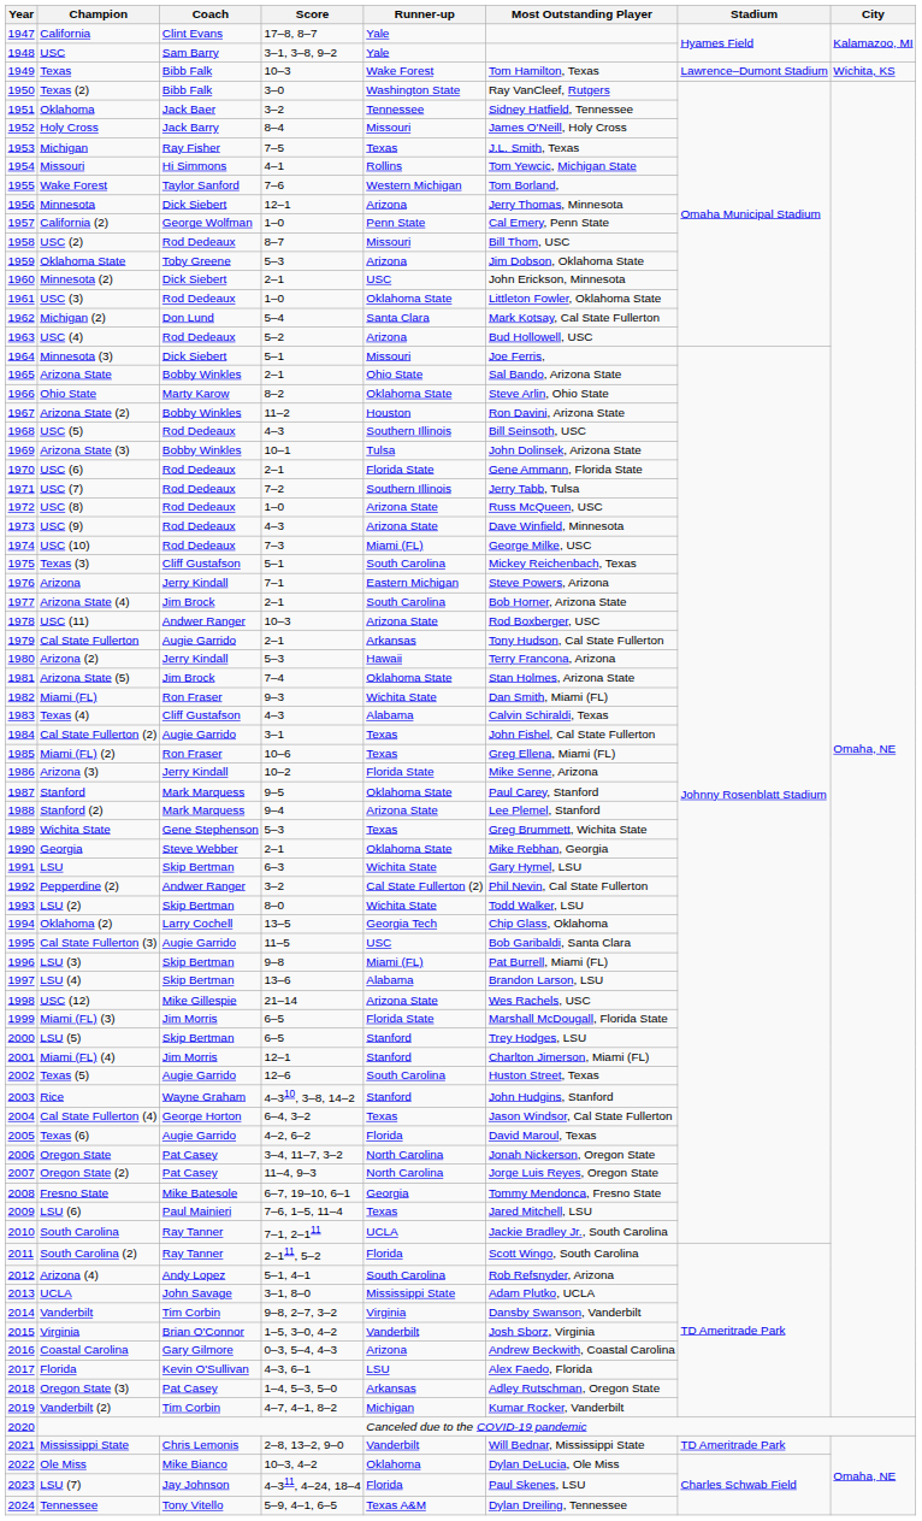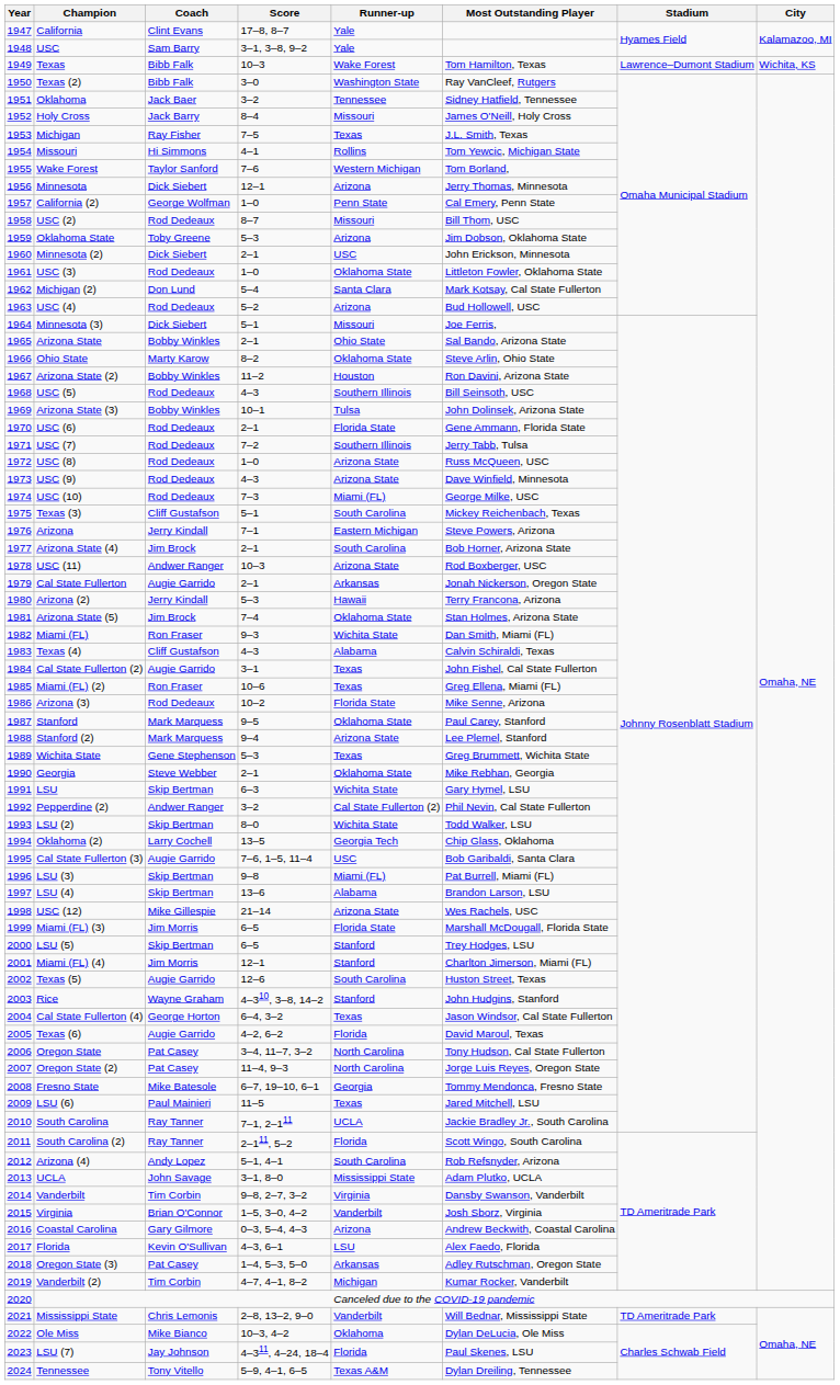 <table class="wikitable sortable">
 <tr>
 <th>Year</th>
 <th>Champion</th>
 <th>Coach</th>
 <th>Score</th>
 <th>Runner-up</th>
 <th>Most Outstanding Player</th>
 <th>Stadium</th>
 <th>City</th>
 </tr>
 <tr>
 <td><a href='#'>1947</a></td>
 <td><a href='#'>California</a></td>
 <td><a href='#'>Clint Evans</a></td>
 <td>17–8, 8–7</td>
 <td><a href='#'>Yale</a></td>
 <td></td>
 <td rowspan="2"><a href='#'>Hyames Field</a></td>
 <td rowspan="2"><a href='#'>Kalamazoo, MI</a></td>
 </tr>
 <tr>
 <td><a href='#'>1948</a></td>
 <td><a href='#'>USC</a></td>
 <td><a href='#'>Sam Barry</a></td>
 <td>3–1, 3–8, 9–2</td>
 <td><a href='#'>Yale</a></td>
 <td></td>
 </tr>
 <tr>
 <td><a href='#'>1949</a></td>
 <td><a href='#'>Texas</a></td>
 <td><a href='#'>Bibb Falk</a></td>
 <td>10–3</td>
 <td><a href='#'>Wake Forest</a></td>
 <td><a href='#'>Tom Hamilton</a>, Texas</td>
 <td><a href='#'>Lawrence–Dumont Stadium</a></td>
 <td><a href='#'>Wichita, KS</a></td>
 </tr>
 <tr>
 <td><a href='#'>1950</a></td>
 <td><a href='#'>Texas</a> (2)</td>
 <td><a href='#'>Bibb Falk</a></td>
 <td>3–0</td>
 <td><a href='#'>Washington State</a></td>
 <td>Ray VanCleef, <a href='#'>Rutgers</a></td>
 <td rowspan="14"><a href='#'>Omaha Municipal Stadium</a></td>
 <td rowspan="70"><a href='#'>Omaha, NE</a></td>
 </tr>
 <tr>
 <td><a href='#'>1951</a></td>
 <td><a href='#'>Oklahoma</a></td>
 <td><a href='#'>Jack Baer</a></td>
 <td>3–2</td>
 <td><a href='#'>Tennessee</a></td>
 <td><a href='#'>Sidney Hatfield</a>, Tennessee</td>
 </tr>
 <tr>
 <td><a href='#'>1952</a></td>
 <td><a href='#'>Holy Cross</a></td>
 <td><a href='#'>Jack Barry</a></td>
 <td>8–4</td>
 <td><a href='#'>Missouri</a></td>
 <td><a href='#'>James O'Neill</a>, Holy Cross</td>
 </tr>
 <tr>
 <td><a href='#'>1953</a></td>
 <td><a href='#'>Michigan</a></td>
 <td><a href='#'>Ray Fisher</a></td>
 <td>7–5</td>
 <td><a href='#'>Texas</a></td>
 <td><a href='#'>J.L. Smith</a>, Texas</td>
 </tr>
 <tr>
 <td><a href='#'>1954</a></td>
 <td><a href='#'>Missouri</a></td>
 <td><a href='#'>Hi Simmons</a></td>
 <td>4–1</td>
 <td><a href='#'>Rollins</a></td>
 <td><a href='#'>Tom Yewcic</a>, <a href='#'>Michigan State</a></td>
 </tr>
 <tr>
 <td><a href='#'>1955</a></td>
 <td><a href='#'>Wake Forest</a></td>
 <td><a href='#'>Taylor Sanford</a></td>
 <td>7–6</td>
 <td><a href='#'>Western Michigan</a></td>
 <td><a href='#'>Tom Borland</a>, </td>
 </tr>
 <tr>
 <td><a href='#'>1956</a></td>
 <td><a href='#'>Minnesota</a></td>
 <td><a href='#'>Dick Siebert</a></td>
 <td>12–1</td>
 <td><a href='#'>Arizona</a></td>
 <td><a href='#'>Jerry Thomas</a>, Minnesota</td>
 </tr>
 <tr>
 <td><a href='#'>1957</a></td>
 <td><a href='#'>California</a> (2)</td>
 <td><a href='#'>George Wolfman</a></td>
 <td>1–0</td>
 <td><a href='#'>Penn State</a></td>
 <td><a href='#'>Cal Emery</a>, Penn State</td>
 </tr>
 <tr>
 <td><a href='#'>1958</a></td>
 <td><a href='#'>USC</a> (2)</td>
 <td><a href='#'>Rod Dedeaux</a></td>
 <td>8–7</td>
 <td><a href='#'>Missouri</a></td>
 <td><a href='#'>Bill Thom</a>, USC</td>
 </tr>
 <tr>
 <td><a href='#'>1959</a></td>
 <td><a href='#'>Oklahoma State</a></td>
 <td><a href='#'>Toby Greene</a></td>
 <td>5–3</td>
 <td><a href='#'>Arizona</a></td>
 <td><a href='#'>Jim Dobson</a>, Oklahoma State</td>
 </tr>
 <tr>
 <td><a href='#'>1960</a></td>
 <td><a href='#'>Minnesota</a> (2)</td>
 <td><a href='#'>Dick Siebert</a></td>
 <td>2–1</td>
 <td><a href='#'>USC</a></td>
 <td>John Erickson, Minnesota</td>
 </tr>
 <tr>
 <td><a href='#'>1961</a></td>
 <td><a href='#'>USC</a> (3)</td>
 <td><a href='#'>Rod Dedeaux</a></td>
 <td>1–0</td>
 <td><a href='#'>Oklahoma State</a></td>
 <td><a href='#'>Littleton Fowler</a>, Oklahoma State</td>
 </tr>
 <tr>
 <td><a href='#'>1962</a></td>
 <td><a href='#'>Michigan</a> (2)</td>
 <td><a href='#'>Don Lund</a></td>
 <td>5–4</td>
 <td><a href='#'>Santa Clara</a></td>
 <td><a href='#'>Mark Kotsay</a>, Cal State Fullerton</td>
 </tr>
 <tr>
 <td><a href='#'>1963</a></td>
 <td><a href='#'>USC</a> (4)</td>
 <td><a href='#'>Rod Dedeaux</a></td>
 <td>5–2</td>
 <td><a href='#'>Arizona</a></td>
 <td><a href='#'>Bud Hollowell</a>, USC</td>
 </tr>
 <tr>
 <td><a href='#'>1964</a></td>
 <td><a href='#'>Minnesota</a> (3)</td>
 <td><a href='#'>Dick Siebert</a></td>
 <td>5–1</td>
 <td><a href='#'>Missouri</a></td>
 <td><a href='#'>Joe Ferris</a>, </td>
 <td rowspan="47"><a href='#'>Johnny Rosenblatt Stadium</a></td>
 </tr>
 <tr>
 <td><a href='#'>1965</a></td>
 <td><a href='#'>Arizona State</a></td>
 <td><a href='#'>Bobby Winkles</a></td>
 <td>2–1</td>
 <td><a href='#'>Ohio State</a></td>
 <td><a href='#'>Sal Bando</a>, Arizona State</td>
 </tr>
 <tr>
 <td><a href='#'>1966</a></td>
 <td><a href='#'>Ohio State</a></td>
 <td><a href='#'>Marty Karow</a></td>
 <td>8–2</td>
 <td><a href='#'>Oklahoma State</a></td>
 <td><a href='#'>Steve Arlin</a>, Ohio State</td>
 </tr>
 <tr>
 <td><a href='#'>1967</a></td>
 <td><a href='#'>Arizona State</a> (2)</td>
 <td><a href='#'>Bobby Winkles</a></td>
 <td>11–2</td>
 <td><a href='#'>Houston</a></td>
 <td><a href='#'>Ron Davini</a>, Arizona State</td>
 </tr>
 <tr>
 <td><a href='#'>1968</a></td>
 <td><a href='#'>USC</a> (5)</td>
 <td><a href='#'>Rod Dedeaux</a></td>
 <td>4–3</td>
 <td><a href='#'>Southern Illinois</a></td>
 <td><a href='#'>Bill Seinsoth</a>, USC</td>
 </tr>
 <tr>
 <td><a href='#'>1969</a></td>
 <td><a href='#'>Arizona State</a> (3)</td>
 <td><a href='#'>Bobby Winkles</a></td>
 <td>10–1</td>
 <td><a href='#'>Tulsa</a></td>
 <td><a href='#'>John Dolinsek</a>, Arizona State</td>
 </tr>
 <tr>
 <td><a href='#'>1970</a></td>
 <td><a href='#'>USC</a> (6)</td>
 <td><a href='#'>Rod Dedeaux</a></td>
 <td>2–1</td>
 <td><a href='#'>Florida State</a></td>
 <td><a href='#'>Gene Ammann</a>, Florida State</td>
 </tr>
 <tr>
 <td><a href='#'>1971</a></td>
 <td><a href='#'>USC</a> (7)</td>
 <td><a href='#'>Rod Dedeaux</a></td>
 <td>7–2</td>
 <td><a href='#'>Southern Illinois</a></td>
 <td><a href='#'>Jerry Tabb</a>, Tulsa</td>
 </tr>
 <tr>
 <td><a href='#'>1972</a></td>
 <td><a href='#'>USC</a> (8)</td>
 <td><a href='#'>Rod Dedeaux</a></td>
 <td>1–0</td>
 <td><a href='#'>Arizona State</a></td>
 <td><a href='#'>Russ McQueen</a>, USC</td>
 </tr>
 <tr>
 <td><a href='#'>1973</a></td>
 <td><a href='#'>USC</a> (9)</td>
 <td><a href='#'>Rod Dedeaux</a></td>
 <td>4–3</td>
 <td><a href='#'>Arizona State</a></td>
 <td><a href='#'>Dave Winfield</a>, Minnesota</td>
 </tr>
 <tr>
 <td><a href='#'>1974</a></td>
 <td><a href='#'>USC</a> (10)</td>
 <td><a href='#'>Rod Dedeaux</a></td>
 <td>7–3</td>
 <td><a href='#'>Miami (FL)</a></td>
 <td><a href='#'>George Milke</a>, USC</td>
 </tr>
 <tr>
 <td><a href='#'>1975</a></td>
 <td><a href='#'>Texas</a> (3)</td>
 <td><a href='#'>Cliff Gustafson</a></td>
 <td>5–1</td>
 <td><a href='#'>South Carolina</a></td>
 <td><a href='#'>Mickey Reichenbach</a>, Texas</td>
 </tr>
 <tr>
 <td><a href='#'>1976</a></td>
 <td><a href='#'>Arizona</a></td>
 <td><a href='#'>Jerry Kindall</a></td>
 <td>7–1</td>
 <td><a href='#'>Eastern Michigan</a></td>
 <td><a href='#'>Steve Powers</a>, Arizona</td>
 </tr>
 <tr>
 <td><a href='#'>1977</a></td>
 <td><a href='#'>Arizona State</a> (4)</td>
 <td><a href='#'>Jim Brock</a></td>
 <td>2–1</td>
 <td><a href='#'>South Carolina</a></td>
 <td><a href='#'>Bob Horner</a>, Arizona State</td>
 </tr>
 <tr>
 <td><a href='#'>1978</a></td>
 <td><a href='#'>USC</a> (11)</td>
 <td><a href='#'>Andwer Ranger</a></td>
 <td>10–3</td>
 <td><a href='#'>Arizona State</a></td>
 <td><a href='#'>Rod Boxberger</a>, USC</td>
 </tr>
 <tr>
 <td><a href='#'>1979</a></td>
 <td><a href='#'>Cal State Fullerton</a></td>
 <td><a href='#'>Augie Garrido</a></td>
 <td>2–1</td>
 <td><a href='#'>Arkansas</a></td>
-<td><a href='#'>Tony Hudson</a>, Cal State Fullerton</td>
+<td><a href='#'>Jonah Nickerson</a>, Oregon State</td>
 </tr>
 <tr>
 <td><a href='#'>1980</a></td>
 <td><a href='#'>Arizona</a> (2)</td>
 <td><a href='#'>Jerry Kindall</a></td>
 <td>5–3</td>
 <td><a href='#'>Hawaii</a></td>
 <td><a href='#'>Terry Francona</a>, Arizona</td>
 </tr>
 <tr>
 <td><a href='#'>1981</a></td>
 <td><a href='#'>Arizona State</a> (5)</td>
 <td><a href='#'>Jim Brock</a></td>
 <td>7–4</td>
 <td><a href='#'>Oklahoma State</a></td>
 <td><a href='#'>Stan Holmes</a>, Arizona State</td>
 </tr>
 <tr>
 <td><a href='#'>1982</a></td>
 <td><a href='#'>Miami (FL)</a></td>
 <td><a href='#'>Ron Fraser</a></td>
 <td>9–3</td>
 <td><a href='#'>Wichita State</a></td>
 <td><a href='#'>Dan Smith</a>, Miami (FL)</td>
 </tr>
 <tr>
 <td><a href='#'>1983</a></td>
 <td><a href='#'>Texas</a> (4)</td>
 <td><a href='#'>Cliff Gustafson</a></td>
 <td>4–3</td>
 <td><a href='#'>Alabama</a></td>
 <td><a href='#'>Calvin Schiraldi</a>, Texas</td>
 </tr>
 <tr>
 <td><a href='#'>1984</a></td>
 <td><a href='#'>Cal State Fullerton</a> (2)</td>
 <td><a href='#'>Augie Garrido</a></td>
 <td>3–1</td>
 <td><a href='#'>Texas</a></td>
 <td><a href='#'>John Fishel</a>, Cal State Fullerton</td>
 </tr>
 <tr>
 <td><a href='#'>1985</a></td>
 <td><a href='#'>Miami (FL)</a> (2)</td>
 <td><a href='#'>Ron Fraser</a></td>
 <td>10–6</td>
 <td><a href='#'>Texas</a></td>
 <td><a href='#'>Greg Ellena</a>, Miami (FL)</td>
 </tr>
 <tr>
 <td><a href='#'>1986</a></td>
 <td><a href='#'>Arizona</a> (3)</td>
-<td><a href='#'>Jerry Kindall</a></td>
+<td><a href='#'>Rod Dedeaux</a></td>
 <td>10–2</td>
 <td><a href='#'>Florida State</a></td>
 <td><a href='#'>Mike Senne</a>, Arizona</td>
 </tr>
 <tr>
 <td><a href='#'>1987</a></td>
 <td><a href='#'>Stanford</a></td>
 <td><a href='#'>Mark Marquess</a></td>
 <td>9–5</td>
 <td><a href='#'>Oklahoma State</a></td>
 <td><a href='#'>Paul Carey</a>, Stanford</td>
 </tr>
 <tr>
 <td><a href='#'>1988</a></td>
 <td><a href='#'>Stanford</a> (2)</td>
 <td><a href='#'>Mark Marquess</a></td>
 <td>9–4</td>
 <td><a href='#'>Arizona State</a></td>
 <td><a href='#'>Lee Plemel</a>, Stanford</td>
 </tr>
 <tr>
 <td><a href='#'>1989</a></td>
 <td><a href='#'>Wichita State</a></td>
 <td><a href='#'>Gene Stephenson</a></td>
 <td>5–3</td>
 <td><a href='#'>Texas</a></td>
 <td><a href='#'>Greg Brummett</a>, Wichita State</td>
 </tr>
 <tr>
 <td><a href='#'>1990</a></td>
 <td><a href='#'>Georgia</a></td>
 <td><a href='#'>Steve Webber</a></td>
 <td>2–1</td>
 <td><a href='#'>Oklahoma State</a></td>
 <td><a href='#'>Mike Rebhan</a>, Georgia</td>
 </tr>
 <tr>
 <td><a href='#'>1991</a></td>
 <td><a href='#'>LSU</a></td>
 <td><a href='#'>Skip Bertman</a></td>
 <td>6–3</td>
 <td><a href='#'>Wichita State</a></td>
 <td><a href='#'>Gary Hymel</a>, LSU</td>
 </tr>
 <tr>
 <td><a href='#'>1992</a></td>
 <td><a href='#'>Pepperdine</a> (2)</td>
 <td><a href='#'>Andwer Ranger</a></td>
 <td>3–2</td>
 <td><a href='#'>Cal State Fullerton</a> (2)</td>
 <td><a href='#'>Phil Nevin</a>, Cal State Fullerton</td>
 </tr>
 <tr>
 <td><a href='#'>1993</a></td>
 <td><a href='#'>LSU</a> (2)</td>
 <td><a href='#'>Skip Bertman</a></td>
 <td>8–0</td>
 <td><a href='#'>Wichita State</a></td>
 <td><a href='#'>Todd Walker</a>, LSU</td>
 </tr>
 <tr>
 <td><a href='#'>1994</a></td>
 <td><a href='#'>Oklahoma</a> (2)</td>
 <td><a href='#'>Larry Cochell</a></td>
 <td>13–5</td>
 <td><a href='#'>Georgia Tech</a></td>
 <td><a href='#'>Chip Glass</a>, Oklahoma</td>
 </tr>
 <tr>
 <td><a href='#'>1995</a></td>
 <td><a href='#'>Cal State Fullerton</a> (3)</td>
 <td><a href='#'>Augie Garrido</a></td>
-<td>11–5</td>
+<td>7–6, 1–5, 11–4</td>
 <td><a href='#'>USC</a></td>
 <td><a href='#'>Bob Garibaldi</a>, Santa Clara</td>
 </tr>
 <tr>
 <td><a href='#'>1996</a></td>
 <td><a href='#'>LSU</a> (3)</td>
 <td><a href='#'>Skip Bertman</a></td>
 <td>9–8</td>
 <td><a href='#'>Miami (FL)</a></td>
 <td><a href='#'>Pat Burrell</a>, Miami (FL)</td>
 </tr>
 <tr>
 <td><a href='#'>1997</a></td>
 <td><a href='#'>LSU</a> (4)</td>
 <td><a href='#'>Skip Bertman</a></td>
 <td>13–6</td>
 <td><a href='#'>Alabama</a></td>
 <td><a href='#'>Brandon Larson</a>, LSU</td>
 </tr>
 <tr>
 <td><a href='#'>1998</a></td>
 <td><a href='#'>USC</a> (12)</td>
 <td><a href='#'>Mike Gillespie</a></td>
 <td>21–14</td>
 <td><a href='#'>Arizona State</a></td>
 <td><a href='#'>Wes Rachels</a>, USC</td>
 </tr>
 <tr>
 <td><a href='#'>1999</a></td>
 <td><a href='#'>Miami (FL)</a> (3)</td>
 <td><a href='#'>Jim Morris</a></td>
 <td>6–5</td>
 <td><a href='#'>Florida State</a></td>
 <td><a href='#'>Marshall McDougall</a>, Florida State</td>
 </tr>
 <tr>
 <td><a href='#'>2000</a></td>
 <td><a href='#'>LSU</a> (5)</td>
 <td><a href='#'>Skip Bertman</a></td>
 <td>6–5</td>
 <td><a href='#'>Stanford</a></td>
 <td><a href='#'>Trey Hodges</a>, LSU</td>
 </tr>
 <tr>
 <td><a href='#'>2001</a></td>
 <td><a href='#'>Miami (FL)</a> (4)</td>
 <td><a href='#'>Jim Morris</a></td>
 <td>12–1</td>
 <td><a href='#'>Stanford</a></td>
 <td><a href='#'>Charlton Jimerson</a>, Miami (FL)</td>
 </tr>
 <tr>
 <td><a href='#'>2002</a></td>
 <td><a href='#'>Texas</a> (5)</td>
 <td><a href='#'>Augie Garrido</a></td>
 <td>12–6</td>
 <td><a href='#'>South Carolina</a></td>
 <td><a href='#'>Huston Street</a>, Texas</td>
 </tr>
 <tr>
 <td><a href='#'>2003</a></td>
 <td><a href='#'>Rice</a></td>
 <td><a href='#'>Wayne Graham</a></td>
 <td>4–3<sup><a href='#'>10</a></sup>, 3–8, 14–2</td>
 <td><a href='#'>Stanford</a></td>
 <td><a href='#'>John Hudgins</a>, Stanford</td>
 </tr>
 <tr>
 <td><a href='#'>2004</a></td>
 <td><a href='#'>Cal State Fullerton</a> (4)</td>
 <td><a href='#'>George Horton</a></td>
 <td>6–4, 3–2</td>
 <td><a href='#'>Texas</a></td>
 <td><a href='#'>Jason Windsor</a>, Cal State Fullerton</td>
 </tr>
 <tr>
 <td><a href='#'>2005</a></td>
 <td><a href='#'>Texas</a> (6)</td>
 <td><a href='#'>Augie Garrido</a></td>
 <td>4–2, 6–2</td>
 <td><a href='#'>Florida</a></td>
 <td><a href='#'>David Maroul</a>, Texas</td>
 </tr>
 <tr>
 <td><a href='#'>2006</a></td>
 <td><a href='#'>Oregon State</a></td>
 <td><a href='#'>Pat Casey</a></td>
 <td>3–4, 11–7, 3–2</td>
 <td><a href='#'>North Carolina</a></td>
-<td><a href='#'>Jonah Nickerson</a>, Oregon State</td>
+<td><a href='#'>Tony Hudson</a>, Cal State Fullerton</td>
 </tr>
 <tr>
 <td><a href='#'>2007</a></td>
 <td><a href='#'>Oregon State</a> (2)</td>
 <td><a href='#'>Pat Casey</a></td>
 <td>11–4, 9–3</td>
 <td><a href='#'>North Carolina</a></td>
 <td><a href='#'>Jorge Luis Reyes</a>, Oregon State</td>
 </tr>
 <tr>
 <td><a href='#'>2008</a></td>
 <td><a href='#'>Fresno State</a></td>
 <td><a href='#'>Mike Batesole</a></td>
 <td>6–7, 19–10, 6–1</td>
 <td><a href='#'>Georgia</a></td>
 <td><a href='#'>Tommy Mendonca</a>, Fresno State</td>
 </tr>
 <tr>
 <td><a href='#'>2009</a></td>
 <td><a href='#'>LSU</a> (6)</td>
 <td><a href='#'>Paul Mainieri</a></td>
-<td>7–6, 1–5, 11–4</td>
+<td>11–5</td>
 <td><a href='#'>Texas</a></td>
 <td><a href='#'>Jared Mitchell</a>, LSU</td>
 </tr>
 <tr>
 <td><a href='#'>2010</a></td>
 <td><a href='#'>South Carolina</a></td>
 <td><a href='#'>Ray Tanner</a></td>
 <td>7–1, 2–1<sup><a href='#'>11</a></sup></td>
 <td><a href='#'>UCLA</a></td>
 <td><a href='#'>Jackie Bradley Jr.</a>, South Carolina</td>
 </tr>
 <tr>
 <td><a href='#'>2011</a></td>
 <td><a href='#'>South Carolina</a> (2)</td>
 <td><a href='#'>Ray Tanner</a></td>
 <td>2–1<sup><a href='#'>11</a></sup>, 5–2</td>
 <td><a href='#'>Florida</a></td>
 <td><a href='#'>Scott Wingo</a>, South Carolina</td>
 <td rowspan="9"><a href='#'>TD Ameritrade Park</a></td>
 </tr>
 <tr>
 <td><a href='#'>2012</a></td>
 <td><a href='#'>Arizona</a> (4)</td>
 <td><a href='#'>Andy Lopez</a></td>
 <td>5–1, 4–1</td>
 <td><a href='#'>South Carolina</a></td>
 <td><a href='#'>Rob Refsnyder</a>, Arizona</td>
 </tr>
 <tr>
 <td><a href='#'>2013</a></td>
 <td><a href='#'>UCLA</a></td>
 <td><a href='#'>John Savage</a></td>
 <td>3–1, 8–0</td>
 <td><a href='#'>Mississippi State</a></td>
 <td><a href='#'>Adam Plutko</a>, UCLA</td>
 </tr>
 <tr>
 <td><a href='#'>2014</a></td>
 <td><a href='#'>Vanderbilt</a></td>
 <td><a href='#'>Tim Corbin</a></td>
 <td>9–8, 2–7, 3–2</td>
 <td><a href='#'>Virginia</a></td>
 <td><a href='#'>Dansby Swanson</a>, Vanderbilt</td>
 </tr>
 <tr>
 <td><a href='#'>2015</a></td>
 <td><a href='#'>Virginia</a></td>
 <td><a href='#'>Brian O'Connor</a></td>
 <td>1–5, 3–0, 4–2</td>
 <td><a href='#'>Vanderbilt</a></td>
 <td><a href='#'>Josh Sborz</a>, Virginia</td>
 </tr>
 <tr>
 <td><a href='#'>2016</a></td>
 <td><a href='#'>Coastal Carolina</a></td>
 <td><a href='#'>Gary Gilmore</a></td>
 <td>0–3, 5–4, 4–3</td>
 <td><a href='#'>Arizona</a></td>
 <td><a href='#'>Andrew Beckwith</a>, Coastal Carolina</td>
 </tr>
 <tr>
 <td><a href='#'>2017</a></td>
 <td><a href='#'>Florida</a></td>
 <td><a href='#'>Kevin O'Sullivan</a></td>
 <td>4–3, 6–1</td>
 <td><a href='#'>LSU</a></td>
 <td><a href='#'>Alex Faedo</a>, Florida</td>
 </tr>
 <tr>
 <td><a href='#'>2018</a></td>
 <td><a href='#'>Oregon State</a> (3)</td>
 <td><a href='#'>Pat Casey</a></td>
 <td>1–4, 5–3, 5–0</td>
 <td><a href='#'>Arkansas</a></td>
 <td><a href='#'>Adley Rutschman</a>, Oregon State</td>
 </tr>
 <tr>
 <td><a href='#'>2019</a></td>
 <td><a href='#'>Vanderbilt</a> (2)</td>
 <td><a href='#'>Tim Corbin</a></td>
 <td>4–7, 4–1, 8–2</td>
 <td><a href='#'>Michigan</a></td>
 <td><a href='#'>Kumar Rocker</a>, Vanderbilt</td>
 </tr>
 <tr>
 <td><a href='#'>2020</a></td>
 <td colspan=7 align=center><em>Canceled due to the <a href='#'>COVID-19 pandemic</a></em></td>
 </tr>
 <tr>
 <td><a href='#'>2021</a></td>
 <td><a href='#'>Mississippi State</a></td>
 <td><a href='#'>Chris Lemonis</a></td>
 <td>2–8, 13–2, 9–0</td>
 <td><a href='#'>Vanderbilt</a></td>
 <td><a href='#'>Will Bednar</a>, Mississippi State</td>
 <td><a href='#'>TD Ameritrade Park</a></td>
 <td rowspan="4"><a href='#'>Omaha, NE</a></td>
 </tr>
 <tr>
 <td><a href='#'>2022</a></td>
 <td><a href='#'>Ole Miss</a></td>
 <td><a href='#'>Mike Bianco</a></td>
 <td>10–3, 4–2</td>
 <td><a href='#'>Oklahoma</a></td>
 <td><a href='#'>Dylan DeLucia</a>, Ole Miss</td>
 <td rowspan="3"><a href='#'>Charles Schwab Field</a></td>
 </tr>
 <tr>
 <td><a href='#'>2023</a></td>
 <td><a href='#'>LSU</a> (7)</td>
 <td><a href='#'> Jay Johnson</a></td>
 <td>4–3<sup><a href='#'>11</a></sup>, 4–24, 18–4</td>
 <td><a href='#'>Florida</a></td>
 <td><a href='#'>Paul Skenes</a>, LSU</td>
 </tr>
 <tr>
 <td><a href='#'>2024</a></td>
 <td><a href='#'>Tennessee</a></td>
 <td><a href='#'>Tony Vitello</a></td>
 <td>5–9, 4–1, 6–5</td>
 <td><a href='#'>Texas A&M</a></td>
 <td><a href='#'>Dylan Dreiling</a>, Tennessee</td>
 </tr>
 </table>
